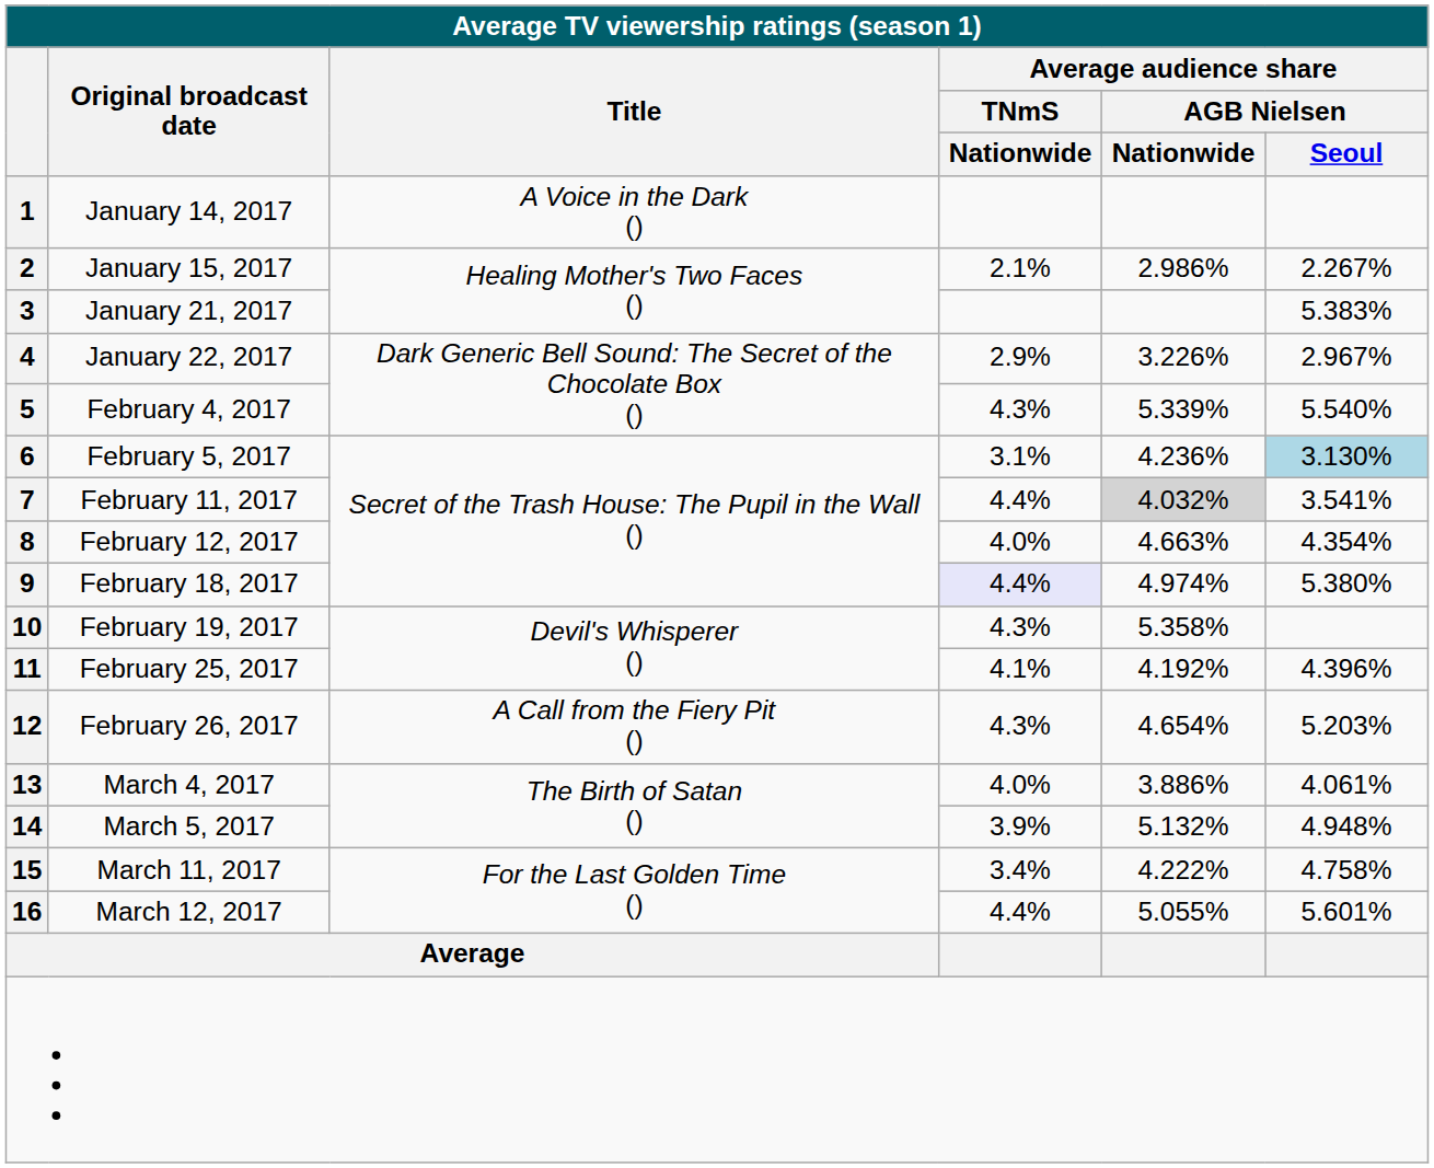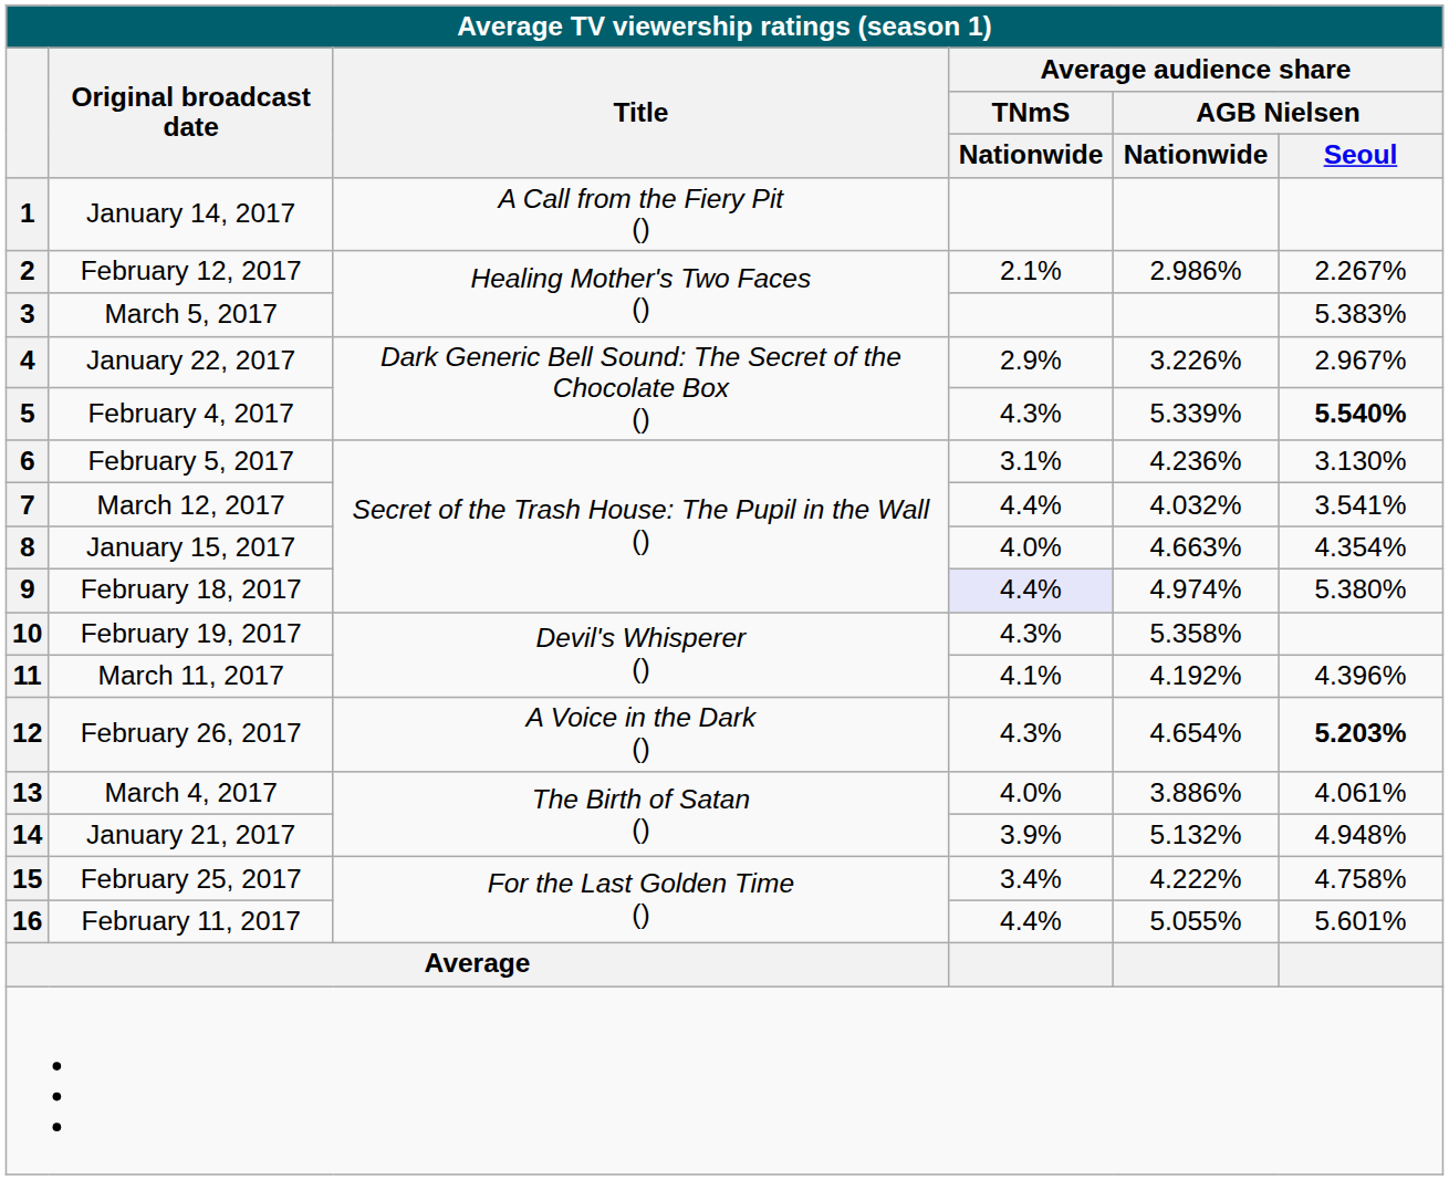 <table role="presentation" class="wikitable mw-collapsible mw-collapsed innercollapse" style="text-align:center;max-width:850px; margin-left: auto; margin-right: auto; border: none;">
 <tr>
 <th colspan="6" style="background:#005F6C; text-align:centre;color:white">Average TV viewership ratings (season 1)</th>
 </tr>
 <tr>
 <th rowspan="3"></th>
 <th rowspan="3">Original broadcast date</th>
 <th rowspan="3">Title</th>
 <th colspan="3">Average audience share</th>
 </tr>
 <tr>
 <th width="90">TNmS</th>
 <th colspan="2">AGB Nielsen</th>
 </tr>
 <tr>
 <th width="90">Nationwide</th>
 <th width="90">Nationwide</th>
 <th width="90"><a href='#'>Seoul</a></th>
 </tr>
 <tr>
 <th>1</th>
 <td>January 14, 2017</td>
-<td><em>A Voice in the Dark</em><br>()</td>
+<td rowspan="1"><em>A Call from the Fiery Pit</em><br>()</td>
 <td></td>
 <td></td>
 <td></td>
 </tr>
 <tr>
 <th>2</th>
-<td>January 15, 2017</td>
+<td>February 12, 2017</td>
 <td rowspan="2"><em>Healing Mother's Two Faces</em><br>()</td>
 <td>2.1%</td>
 <td>2.986%</td>
 <td>2.267%</td>
 </tr>
 <tr>
 <th>3</th>
-<td>January 21, 2017</td>
+<td>March 5, 2017</td>
 <td></td>
 <td></td>
 <td>5.383%</td>
 </tr>
 <tr>
 <th>4</th>
 <td>January 22, 2017</td>
 <td rowspan="2"><em>Dark Generic Bell Sound: The Secret of the Chocolate Box</em><br>()</td>
 <td>2.9%</td>
 <td>3.226%</td>
 <td>2.967%</td>
 </tr>
 <tr>
 <th>5</th>
 <td>February 4, 2017</td>
 <td>4.3%</td>
 <td>5.339%</td>
-<td>5.540%</td>
+<td><strong>5.540%</strong></td>
 </tr>
 <tr>
 <th>6</th>
 <td>February 5, 2017</td>
 <td rowspan="4"><em>Secret of the Trash House: The Pupil in the Wall</em><br>()</td>
 <td>3.1%</td>
 <td>4.236%</td>
-<td style="background: lightblue;">3.130%</td>
+<td>3.130%</td>
 </tr>
 <tr>
 <th>7</th>
-<td>February 11, 2017</td>
+<td>March 12, 2017</td>
 <td>4.4%</td>
-<td style="background: lightgrey;">4.032%</td>
+<td>4.032%</td>
 <td>3.541%</td>
 </tr>
 <tr>
 <th>8</th>
-<td>February 12, 2017</td>
+<td>January 15, 2017</td>
 <td>4.0%</td>
 <td>4.663%</td>
 <td>4.354%</td>
 </tr>
 <tr>
 <th>9</th>
 <td>February 18, 2017</td>
 <td style="background: lavender;">4.4%</td>
 <td>4.974%</td>
 <td>5.380%</td>
 </tr>
 <tr>
 <th>10</th>
 <td>February 19, 2017</td>
 <td rowspan="2"><em>Devil's Whisperer</em><br>()</td>
 <td>4.3%</td>
 <td>5.358%</td>
 <td></td>
 </tr>
 <tr>
 <th>11</th>
-<td>February 25, 2017</td>
+<td>March 11, 2017</td>
 <td>4.1%</td>
 <td>4.192%</td>
 <td>4.396%</td>
 </tr>
 <tr>
 <th>12</th>
 <td>February 26, 2017</td>
-<td rowspan="1"><em>A Call from the Fiery Pit</em><br>()</td>
+<td><em>A Voice in the Dark</em><br>()</td>
 <td>4.3%</td>
 <td>4.654%</td>
-<td>5.203%</td>
+<td><strong>5.203%</strong></td>
 </tr>
 <tr>
 <th>13</th>
 <td>March 4, 2017</td>
 <td rowspan="2"><em>The Birth of Satan</em><br>()</td>
 <td>4.0%</td>
 <td>3.886%</td>
 <td>4.061%</td>
 </tr>
 <tr>
 <th>14</th>
-<td>March 5, 2017</td>
+<td>January 21, 2017</td>
 <td>3.9%</td>
 <td>5.132%</td>
 <td>4.948%</td>
 </tr>
 <tr>
 <th>15</th>
-<td>March 11, 2017</td>
+<td>February 25, 2017</td>
 <td rowspan="2"><em>For the Last Golden Time</em><br>()</td>
 <td>3.4%</td>
 <td>4.222%</td>
 <td>4.758%</td>
 </tr>
 <tr>
 <th>16</th>
-<td>March 12, 2017</td>
+<td>February 11, 2017</td>
 <td>4.4%</td>
 <td>5.055%</td>
 <td>5.601%</td>
 </tr>
 <tr>
 <th colspan="3">Average</th>
 <th></th>
 <th></th>
 <th></th>
 </tr>
 <tr>
 <td colspan="6"><br><ul><li></li><li></li><li></li></ul></td>
 </tr>
 </table>
